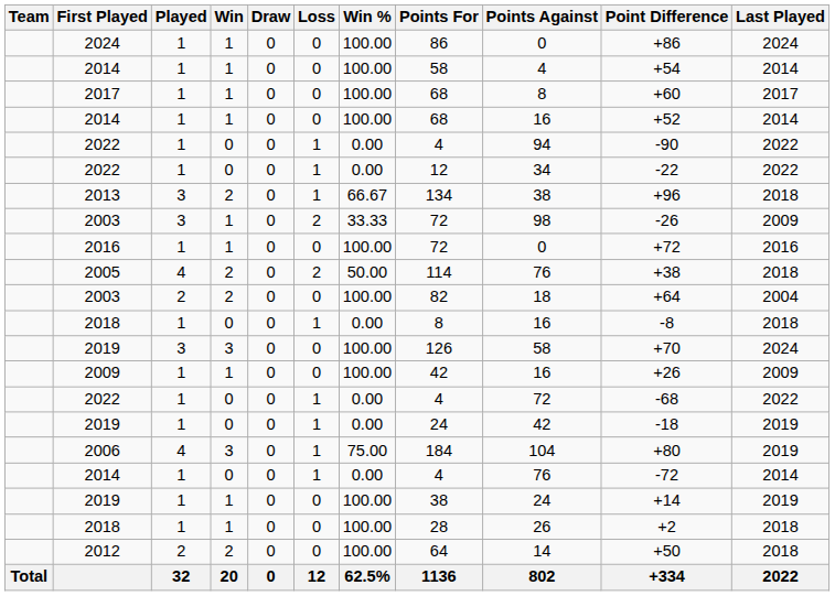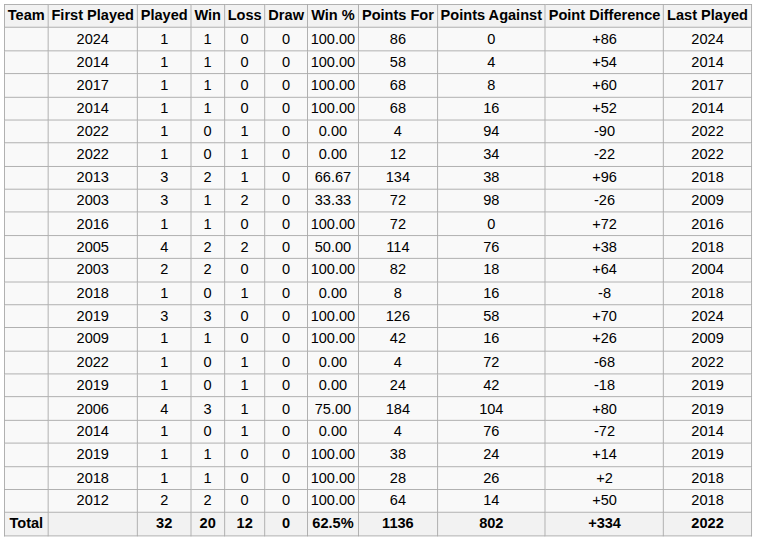 <table class="sortable wikitable" style="text-align: center;">
 <tr>
 <th>Team</th>
 <th>First Played</th>
 <th>Played</th>
 <th>Win</th>
+<th>Loss</th>
 <th>Draw</th>
-<th>Loss</th>
 <th>Win %</th>
 <th>Points For</th>
 <th>Points Against</th>
 <th>Point Difference</th>
 <th>Last Played</th>
 </tr>
 <tr>
 <td style="text-align: left;"></td>
 <td>2024</td>
 <td>1</td>
 <td>1</td>
 <td>0</td>
 <td>0</td>
 <td>100.00</td>
 <td>86</td>
 <td>0</td>
 <td>+86</td>
 <td>2024</td>
 </tr>
 <tr>
 <td style="text-align: left;"></td>
 <td>2014</td>
 <td>1</td>
 <td>1</td>
 <td>0</td>
 <td>0</td>
 <td>100.00</td>
 <td>58</td>
 <td>4</td>
 <td>+54</td>
 <td>2014</td>
 </tr>
 <tr>
 <td style="text-align: left;"></td>
 <td>2017</td>
 <td>1</td>
 <td>1</td>
 <td>0</td>
 <td>0</td>
 <td>100.00</td>
 <td>68</td>
 <td>8</td>
 <td>+60</td>
 <td>2017</td>
 </tr>
 <tr>
 <td style="text-align: left;"></td>
 <td>2014</td>
 <td>1</td>
 <td>1</td>
 <td>0</td>
 <td>0</td>
 <td>100.00</td>
 <td>68</td>
 <td>16</td>
 <td>+52</td>
 <td>2014</td>
 </tr>
 <tr>
 <td style="text-align: left;"></td>
 <td>2022</td>
 <td>1</td>
 <td>0</td>
+<td>1</td>
 <td>0</td>
-<td>1</td>
 <td>0.00</td>
 <td>4</td>
 <td>94</td>
 <td>-90</td>
 <td>2022</td>
 </tr>
 <tr>
 <td style="text-align: left;"></td>
 <td>2022</td>
 <td>1</td>
 <td>0</td>
+<td>1</td>
 <td>0</td>
-<td>1</td>
 <td>0.00</td>
 <td>12</td>
 <td>34</td>
 <td>-22</td>
 <td>2022</td>
 </tr>
 <tr>
 <td style="text-align: left;"></td>
 <td>2013</td>
 <td>3</td>
 <td>2</td>
+<td>1</td>
 <td>0</td>
-<td>1</td>
 <td>66.67</td>
 <td>134</td>
 <td>38</td>
 <td>+96</td>
 <td>2018</td>
 </tr>
 <tr>
 <td style="text-align: left;"></td>
 <td>2003</td>
 <td>3</td>
 <td>1</td>
+<td>2</td>
 <td>0</td>
-<td>2</td>
 <td>33.33</td>
 <td>72</td>
 <td>98</td>
 <td>-26</td>
 <td>2009</td>
 </tr>
 <tr>
 <td style="text-align: left;"></td>
 <td>2016</td>
 <td>1</td>
 <td>1</td>
 <td>0</td>
 <td>0</td>
 <td>100.00</td>
 <td>72</td>
 <td>0</td>
 <td>+72</td>
 <td>2016</td>
 </tr>
 <tr>
 <td style="text-align: left;"></td>
 <td>2005</td>
 <td>4</td>
 <td>2</td>
+<td>2</td>
 <td>0</td>
-<td>2</td>
 <td>50.00</td>
 <td>114</td>
 <td>76</td>
 <td>+38</td>
 <td>2018</td>
 </tr>
 <tr>
 <td style="text-align: left;"></td>
 <td>2003</td>
 <td>2</td>
 <td>2</td>
 <td>0</td>
 <td>0</td>
 <td>100.00</td>
 <td>82</td>
 <td>18</td>
 <td>+64</td>
 <td>2004</td>
 </tr>
 <tr>
 <td style="text-align: left;"></td>
 <td>2018</td>
 <td>1</td>
 <td>0</td>
+<td>1</td>
 <td>0</td>
-<td>1</td>
 <td>0.00</td>
 <td>8</td>
 <td>16</td>
 <td>-8</td>
 <td>2018</td>
 </tr>
 <tr>
 <td style="text-align: left;"></td>
 <td>2019</td>
 <td>3</td>
 <td>3</td>
 <td>0</td>
 <td>0</td>
 <td>100.00</td>
 <td>126</td>
 <td>58</td>
 <td>+70</td>
 <td>2024</td>
 </tr>
 <tr>
 <td style="text-align: left;"></td>
 <td>2009</td>
 <td>1</td>
 <td>1</td>
 <td>0</td>
 <td>0</td>
 <td>100.00</td>
 <td>42</td>
 <td>16</td>
 <td>+26</td>
 <td>2009</td>
 </tr>
 <tr>
 <td style="text-align: left;"></td>
 <td>2022</td>
 <td>1</td>
 <td>0</td>
+<td>1</td>
 <td>0</td>
-<td>1</td>
 <td>0.00</td>
 <td>4</td>
 <td>72</td>
 <td>-68</td>
 <td>2022</td>
 </tr>
 <tr>
 <td style="text-align: left;"></td>
 <td>2019</td>
 <td>1</td>
 <td>0</td>
+<td>1</td>
 <td>0</td>
-<td>1</td>
 <td>0.00</td>
 <td>24</td>
 <td>42</td>
 <td>-18</td>
 <td>2019</td>
 </tr>
 <tr>
 <td style="text-align: left;"></td>
 <td>2006</td>
 <td>4</td>
 <td>3</td>
+<td>1</td>
 <td>0</td>
-<td>1</td>
 <td>75.00</td>
 <td>184</td>
 <td>104</td>
 <td>+80</td>
 <td>2019</td>
 </tr>
 <tr>
 <td style="text-align: left;"></td>
 <td>2014</td>
 <td>1</td>
 <td>0</td>
+<td>1</td>
 <td>0</td>
-<td>1</td>
 <td>0.00</td>
 <td>4</td>
 <td>76</td>
 <td>-72</td>
 <td>2014</td>
 </tr>
 <tr>
 <td style="text-align: left;"></td>
 <td>2019</td>
 <td>1</td>
 <td>1</td>
 <td>0</td>
 <td>0</td>
 <td>100.00</td>
 <td>38</td>
 <td>24</td>
 <td>+14</td>
 <td>2019</td>
 </tr>
 <tr>
 <td style="text-align: left;"></td>
 <td>2018</td>
 <td>1</td>
 <td>1</td>
 <td>0</td>
 <td>0</td>
 <td>100.00</td>
 <td>28</td>
 <td>26</td>
 <td>+2</td>
 <td>2018</td>
 </tr>
 <tr>
 <td style="text-align: left;"></td>
 <td>2012</td>
 <td>2</td>
 <td>2</td>
 <td>0</td>
 <td>0</td>
 <td>100.00</td>
 <td>64</td>
 <td>14</td>
 <td>+50</td>
 <td>2018</td>
 </tr>
 <tr>
 <th><strong>Total</strong></th>
 <th></th>
 <th>32</th>
 <th>20</th>
+<th>12</th>
 <th><strong>0</strong></th>
-<th>12</th>
 <th>62.5%</th>
 <th>1136</th>
 <th>802</th>
 <th>+334</th>
 <th><strong>2022</strong></th>
 </tr>
 </table>
